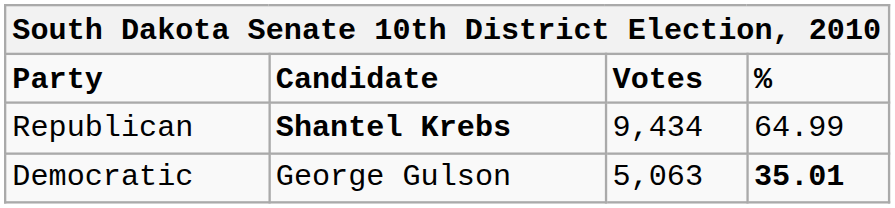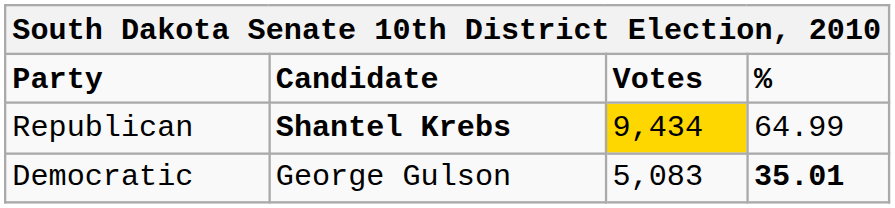 <table class="wikitable">
 <tr>
 <th colspan="4">South Dakota Senate 10th District Election, 2010</th>
 </tr>
 <tr>
 <td><strong>Party</strong></td>
 <td><strong>Candidate</strong></td>
 <td><strong>Votes</strong></td>
 <td><strong>%</strong></td>
 </tr>
 <tr>
 <td>Republican</td>
 <td><strong>Shantel Krebs</strong></td>
-<td>9,434</td>
+<td style="background: gold;">9,434</td>
 <td>64.99</td>
 </tr>
 <tr>
 <td>Democratic</td>
 <td>George Gulson</td>
-<td>5,063</td>
+<td>5,083</td>
 <td><strong>35.01</strong></td>
 </tr>
 </table>
